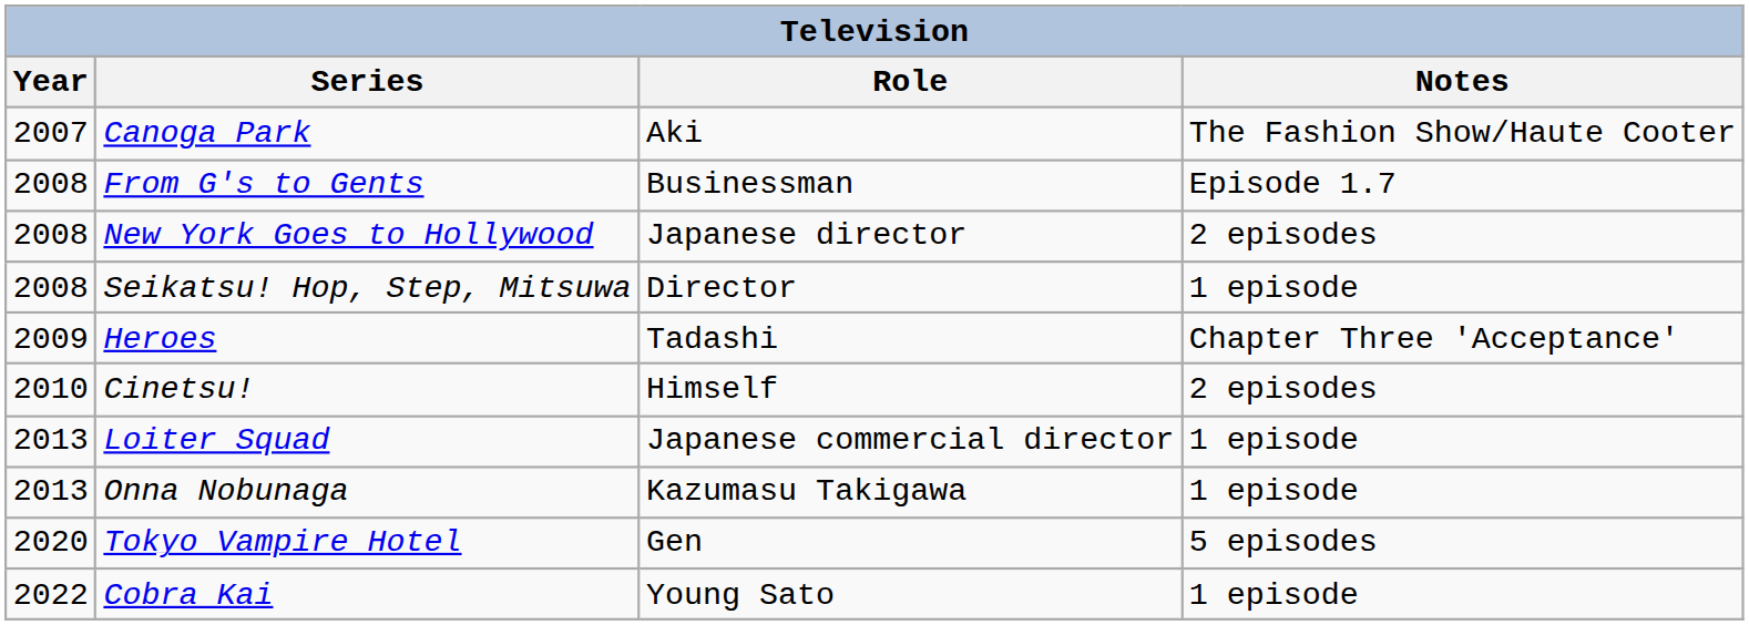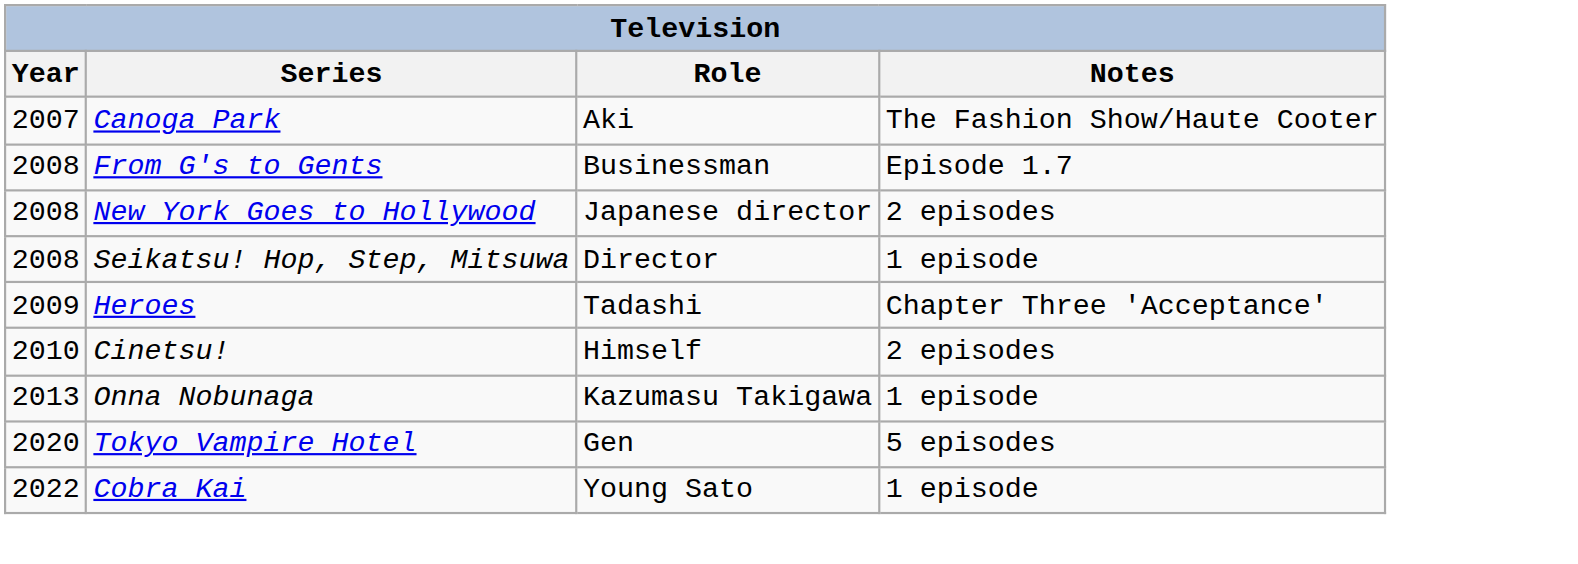 <table class="wikitable">
 <tr>
 <th colspan="4" style="background: LightSteelBlue;">Television</th>
 </tr>
 <tr>
 <th>Year</th>
 <th>Series</th>
 <th>Role</th>
 <th>Notes</th>
 </tr>
 <tr>
 <td>2007</td>
 <td><em><a href='#'>Canoga Park</a></em></td>
 <td>Aki</td>
 <td>The Fashion Show/Haute Cooter</td>
 </tr>
 <tr>
 <td>2008</td>
 <td><em><a href='#'>From G's to Gents</a></em></td>
 <td>Businessman</td>
 <td>Episode 1.7</td>
 </tr>
 <tr>
 <td>2008</td>
 <td><em><a href='#'>New York Goes to Hollywood</a></em></td>
 <td>Japanese director</td>
 <td>2 episodes</td>
 </tr>
 <tr>
 <td>2008</td>
 <td><em>Seikatsu! Hop, Step, Mitsuwa</em></td>
 <td>Director</td>
 <td>1 episode</td>
 </tr>
 <tr>
 <td>2009</td>
 <td><em><a href='#'>Heroes</a></em></td>
 <td>Tadashi</td>
 <td>Chapter Three 'Acceptance'</td>
 </tr>
 <tr>
 <td>2010</td>
 <td><em>Cinetsu!</em></td>
 <td>Himself</td>
 <td>2 episodes</td>
 </tr>
 <tr>
 <td>2013</td>
-<td><em><a href='#'>Loiter Squad</a></em></td>
-<td>Japanese commercial director</td>
-<td>1 episode</td>
-</tr>
-<tr>
-<td>2013</td>
 <td><em>Onna Nobunaga</em></td>
 <td>Kazumasu Takigawa</td>
 <td>1 episode</td>
 </tr>
 <tr>
 <td>2020</td>
 <td><em><a href='#'>Tokyo Vampire Hotel</a></em></td>
 <td>Gen</td>
 <td>5 episodes</td>
 </tr>
 <tr>
 <td>2022</td>
 <td><em><a href='#'>Cobra Kai</a></em></td>
 <td>Young Sato</td>
 <td>1 episode</td>
 </tr>
 </table>
